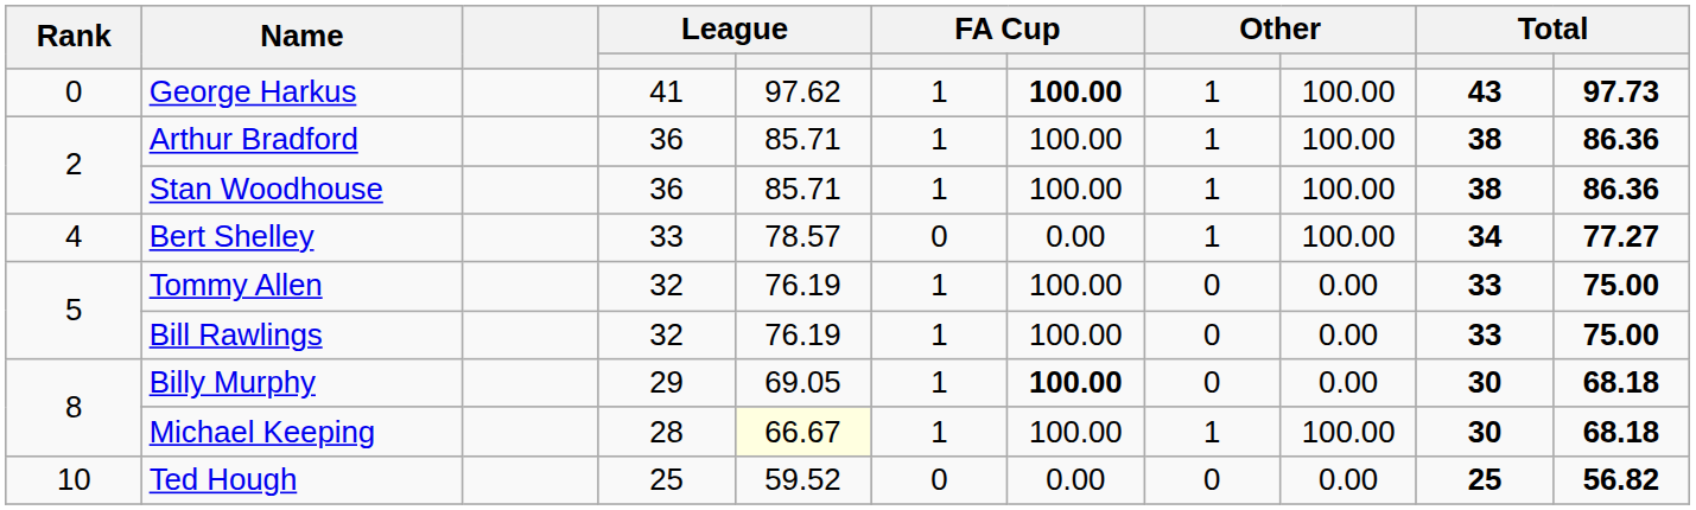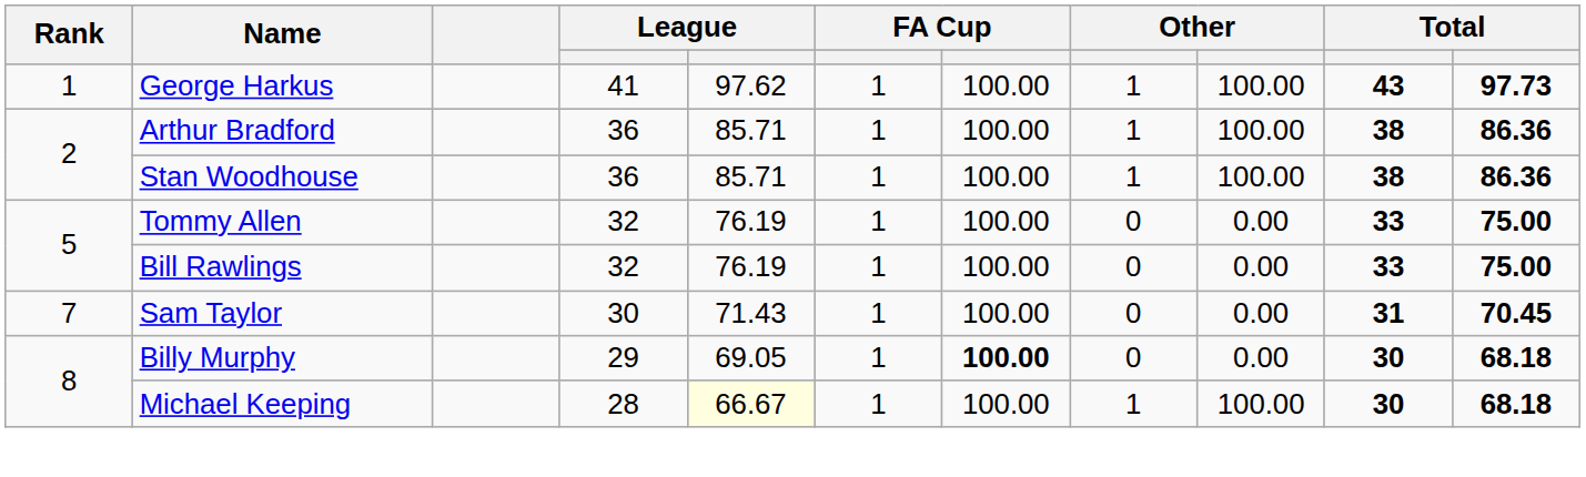 <table class="wikitable plainrowheaders" style="text-align:center;">
 <tr>
 <th scope="col" rowspan="2" style="width:4em;">Rank</th>
 <th scope="col" rowspan="2" style="width:10em;">Name</th>
 <th scope="col" rowspan="2" style="width:4em;"></th>
 <th scope="col" colspan="2">League</th>
 <th scope="col" colspan="2">FA Cup</th>
 <th scope="col" colspan="2">Other</th>
 <th scope="col" colspan="2">Total</th>
 </tr>
 <tr>
 <th scope="col" style="width:4em;"></th>
 <th scope="col" style="width:4em;"></th>
 <th scope="col" style="width:4em;"></th>
 <th scope="col" style="width:4em;"></th>
 <th scope="col" style="width:4em;"></th>
 <th scope="col" style="width:4em;"></th>
 <th scope="col" style="width:4em;"></th>
 <th scope="col" style="width:4em;"></th>
 </tr>
 <tr>
-<td>0</td>
+<td>1</td>
 <td align="left"><a href='#'>George Harkus</a></td>
 <td></td>
 <td>41</td>
 <td>97.62</td>
 <td>1</td>
-<td><strong>100.00</strong></td>
+<td>100.00</td>
 <td>1</td>
 <td>100.00</td>
 <td><strong>43</strong></td>
 <td><strong>97.73</strong></td>
 </tr>
 <tr>
 <td rowspan="2">2</td>
 <td align="left"><a href='#'>Arthur Bradford</a></td>
 <td></td>
 <td>36</td>
 <td>85.71</td>
 <td>1</td>
 <td>100.00</td>
 <td>1</td>
 <td>100.00</td>
 <td><strong>38</strong></td>
 <td><strong>86.36</strong></td>
 </tr>
 <tr>
 <td align="left"><a href='#'>Stan Woodhouse</a></td>
 <td></td>
 <td>36</td>
 <td>85.71</td>
 <td>1</td>
 <td>100.00</td>
 <td>1</td>
 <td>100.00</td>
 <td><strong>38</strong></td>
 <td><strong>86.36</strong></td>
 </tr>
 <tr>
-<td>4</td>
-<td align="left"><a href='#'>Bert Shelley</a></td>
-<td></td>
-<td>33</td>
-<td>78.57</td>
-<td>0</td>
-<td>0.00</td>
-<td>1</td>
-<td>100.00</td>
-<td><strong>34</strong></td>
-<td><strong>77.27</strong></td>
-</tr>
-<tr>
 <td rowspan="2">5</td>
 <td align="left"><a href='#'>Tommy Allen</a></td>
 <td></td>
 <td>32</td>
 <td>76.19</td>
 <td>1</td>
 <td>100.00</td>
 <td>0</td>
 <td>0.00</td>
 <td><strong>33</strong></td>
 <td><strong>75.00</strong></td>
 </tr>
 <tr>
 <td align="left"><a href='#'>Bill Rawlings</a></td>
 <td></td>
 <td>32</td>
 <td>76.19</td>
 <td>1</td>
 <td>100.00</td>
 <td>0</td>
 <td>0.00</td>
 <td><strong>33</strong></td>
 <td><strong>75.00</strong></td>
+</tr>
+<tr>
+<td>7</td>
+<td align="left"><a href='#'>Sam Taylor</a></td>
+<td></td>
+<td>30</td>
+<td>71.43</td>
+<td>1</td>
+<td>100.00</td>
+<td>0</td>
+<td>0.00</td>
+<td><strong>31</strong></td>
+<td><strong>70.45</strong></td>
 </tr>
 <tr>
 <td rowspan="2">8</td>
 <td align="left"><a href='#'>Billy Murphy</a></td>
 <td></td>
 <td>29</td>
 <td>69.05</td>
 <td>1</td>
 <td><strong>100.00</strong></td>
 <td>0</td>
 <td>0.00</td>
 <td><strong>30</strong></td>
 <td><strong>68.18</strong></td>
 </tr>
 <tr>
 <td align="left"><a href='#'>Michael Keeping</a></td>
 <td></td>
 <td>28</td>
 <td style="background: lightyellow;">66.67</td>
 <td>1</td>
 <td>100.00</td>
 <td>1</td>
 <td>100.00</td>
 <td><strong>30</strong></td>
 <td><strong>68.18</strong></td>
 </tr>
-<tr>
-<td>10</td>
-<td align="left"><a href='#'>Ted Hough</a></td>
-<td></td>
-<td>25</td>
-<td>59.52</td>
-<td>0</td>
-<td>0.00</td>
-<td>0</td>
-<td>0.00</td>
-<td><strong>25</strong></td>
-<td><strong>56.82</strong></td>
-</tr>
 </table>
